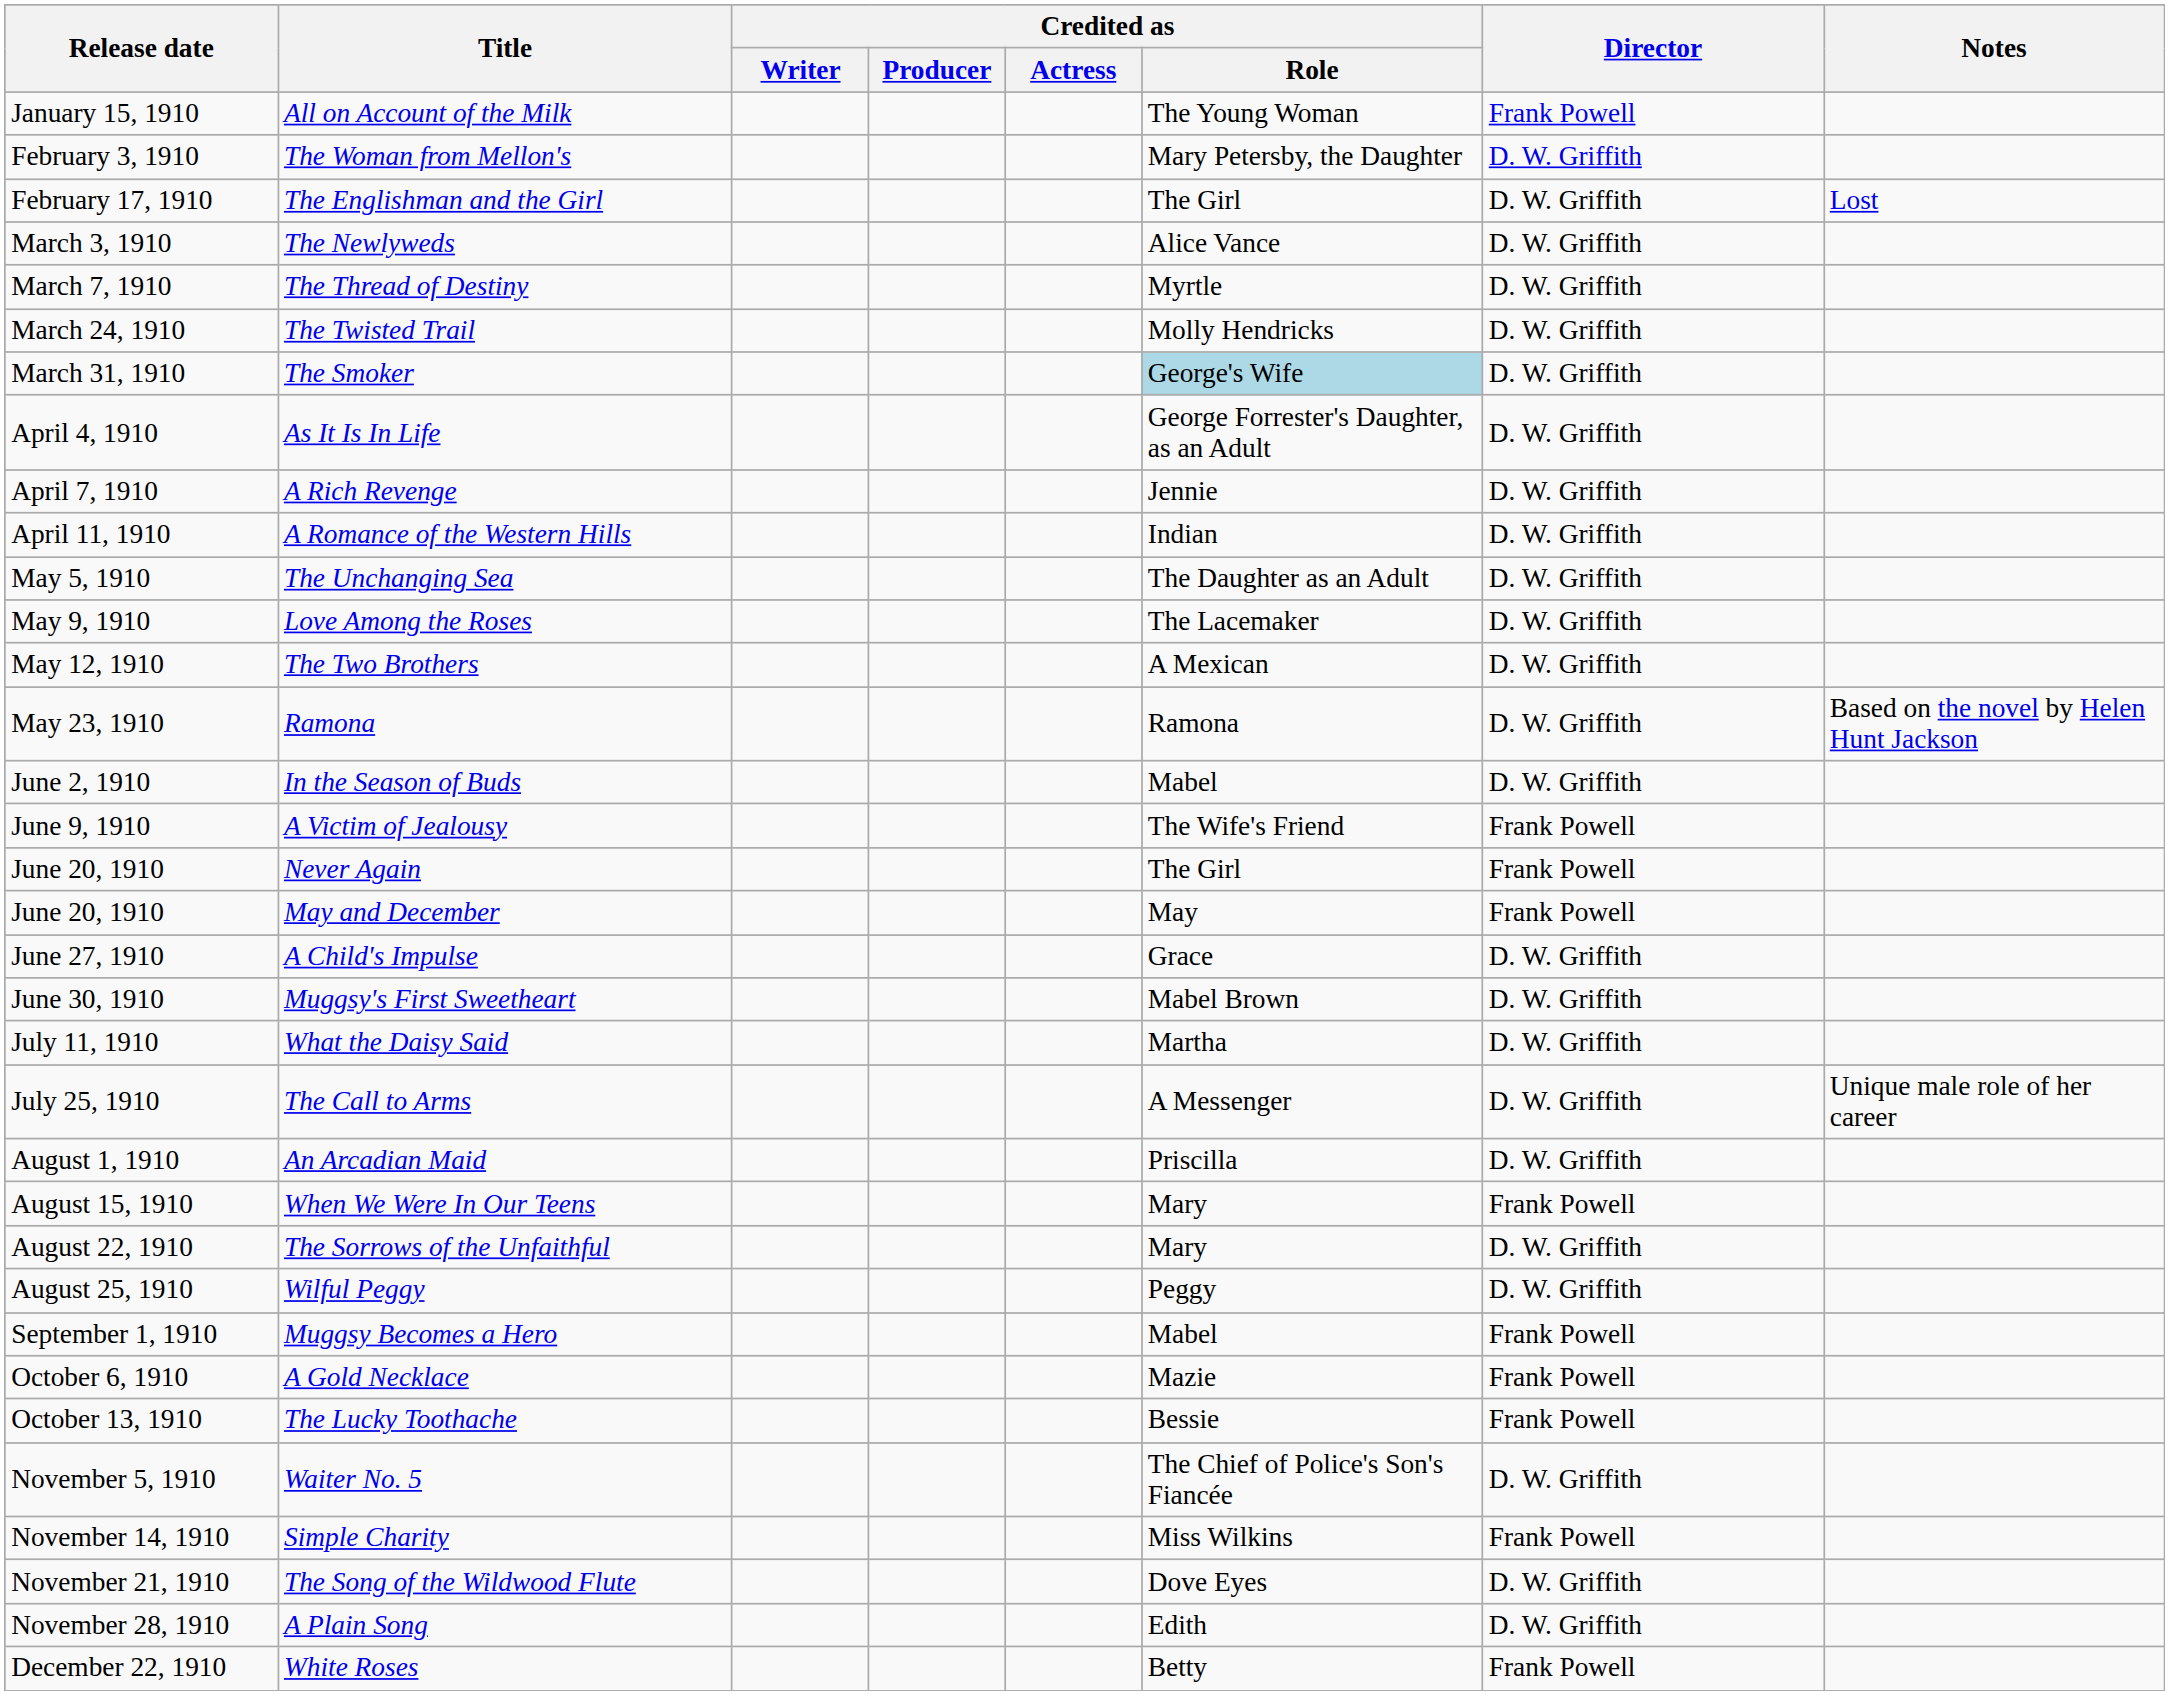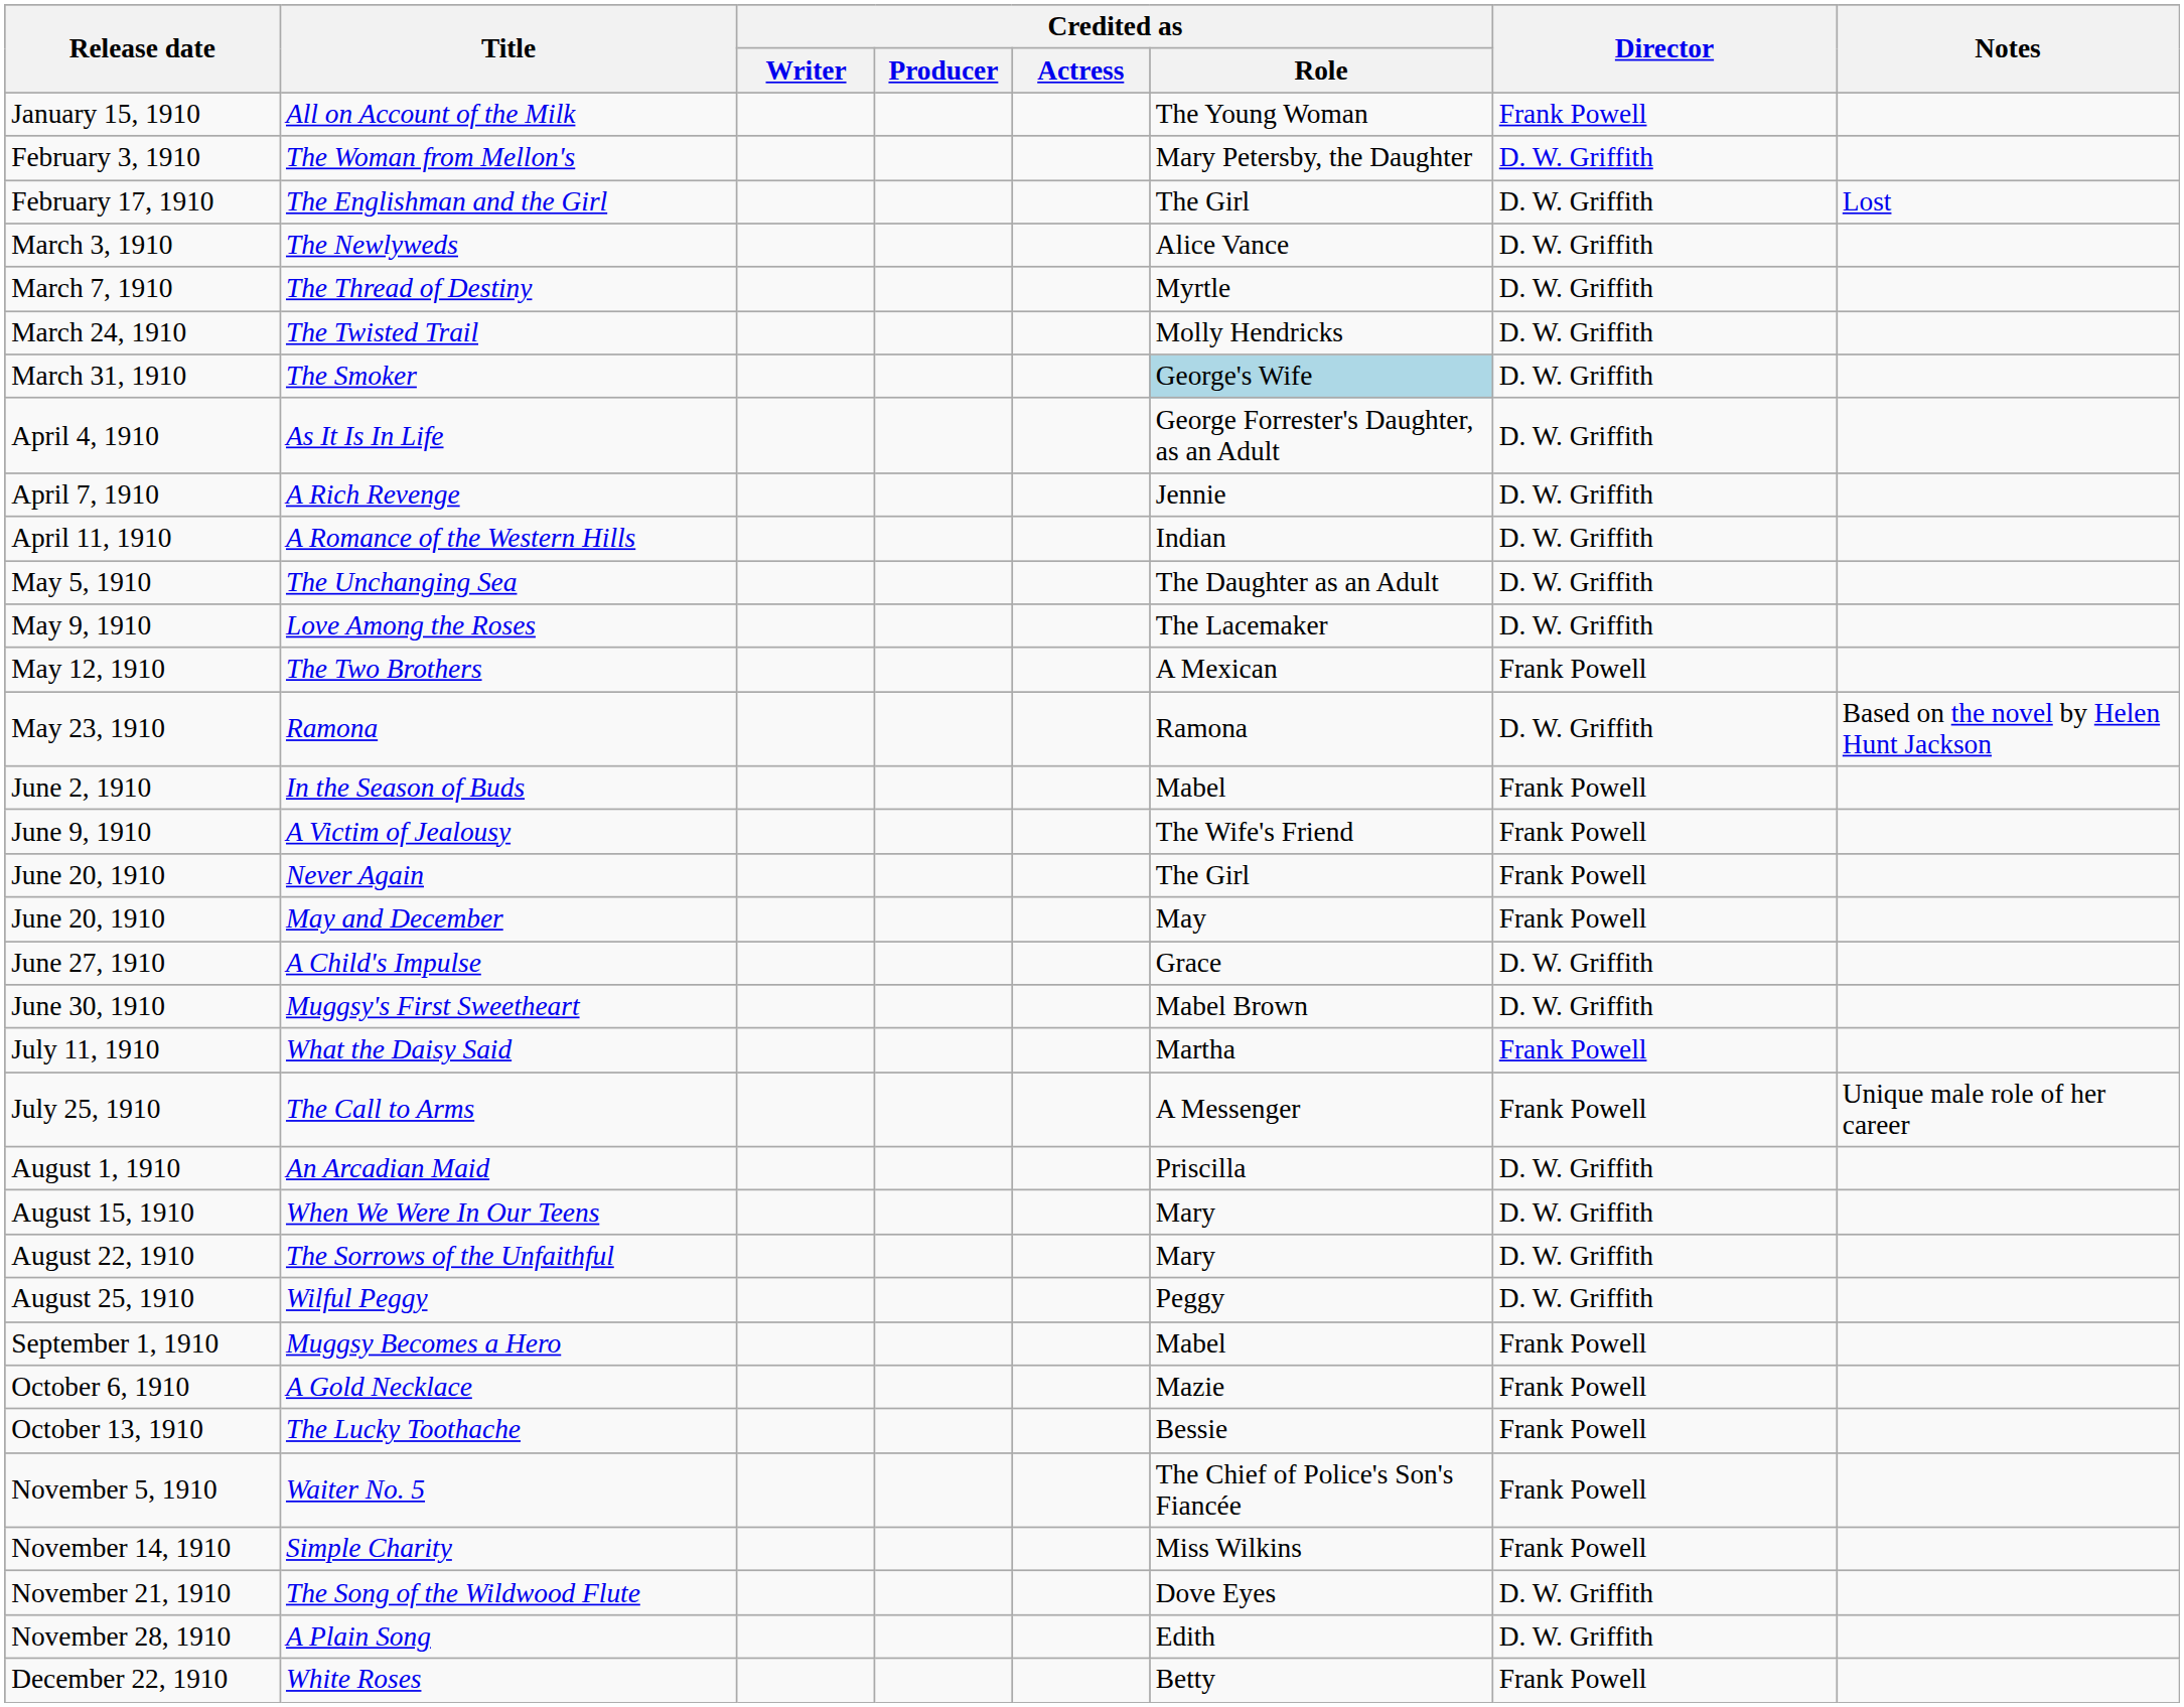 <table class="wikitable sortable sticky-header-multi" style="width: 100%; margin-right: 0;">
 <tr>
 <th scope="col" width="12%" rowspan="2">Release date</th>
 <th scope="col" width="20%" rowspan="2">Title</th>
 <th scope="col" colspan="4">Credited as</th>
 <th scope="col" width="15%" rowspan="2"><a href='#'>Director</a></th>
 <th scope="col" width="15%" rowspan="2">Notes</th>
 </tr>
 <tr>
 <th width="6%"><a href='#'>Writer</a></th>
 <th width="6%"><a href='#'>Producer</a></th>
 <th width="6%"><a href='#'>Actress</a></th>
 <th width="15%">Role</th>
 </tr>
 <tr>
 <td>January 15, 1910</td>
 <td scope="row"><em><a href='#'>All on Account of the Milk</a></em></td>
 <td></td>
 <td></td>
 <td></td>
 <td>The Young Woman</td>
 <td><a href='#'>Frank Powell</a></td>
 <td></td>
 </tr>
 <tr>
 <td>February 3, 1910</td>
 <td scope="row" data-sort-value="Woman from Mellon's, The"><em><a href='#'>The Woman from Mellon's</a></em></td>
 <td></td>
 <td></td>
 <td></td>
 <td>Mary Petersby, the Daughter</td>
 <td><a href='#'>D. W. Griffith</a></td>
 <td></td>
 </tr>
 <tr>
 <td>February 17, 1910</td>
 <td scope="row" data-sort-value="Englishman and the Girl, The"><em><a href='#'>The Englishman and the Girl</a></em></td>
 <td></td>
 <td></td>
 <td></td>
 <td>The Girl</td>
 <td>D. W. Griffith</td>
 <td><a href='#'>Lost</a></td>
 </tr>
 <tr>
 <td>March 3, 1910</td>
 <td scope="row" data-sort-value="Newlyweds, The"><em><a href='#'>The Newlyweds</a></em></td>
 <td></td>
 <td></td>
 <td></td>
 <td>Alice Vance</td>
 <td>D. W. Griffith</td>
 <td></td>
 </tr>
 <tr>
 <td>March 7, 1910</td>
 <td scope="row" data-sort-value="Thread of Destiny, The"><em><a href='#'>The Thread of Destiny</a></em></td>
 <td></td>
 <td></td>
 <td></td>
 <td>Myrtle</td>
 <td>D. W. Griffith</td>
 <td></td>
 </tr>
 <tr>
 <td>March 24, 1910</td>
 <td scope="row" data-sort-value="Twisted Trail, The"><em><a href='#'>The Twisted Trail</a></em></td>
 <td></td>
 <td></td>
 <td></td>
 <td>Molly Hendricks</td>
 <td>D. W. Griffith</td>
 <td></td>
 </tr>
 <tr>
 <td>March 31, 1910</td>
 <td scope="row" data-sort-value="Smoker, The"><em><a href='#'>The Smoker</a></em></td>
 <td></td>
 <td></td>
 <td></td>
 <td style="background: lightblue;">George's Wife</td>
 <td>D. W. Griffith</td>
 <td></td>
 </tr>
 <tr>
 <td>April 4, 1910</td>
 <td scope="row"><em><a href='#'>As It Is In Life</a></em></td>
 <td></td>
 <td></td>
 <td></td>
 <td>George Forrester's Daughter, as an Adult</td>
 <td>D. W. Griffith</td>
 <td></td>
 </tr>
 <tr>
 <td>April 7, 1910</td>
 <td scope="row" data-sort-value="Rich Revenge, A"><em><a href='#'>A Rich Revenge</a></em></td>
 <td></td>
 <td></td>
 <td></td>
 <td>Jennie</td>
 <td>D. W. Griffith</td>
 <td></td>
 </tr>
 <tr>
 <td>April 11, 1910</td>
 <td scope="row" data-sort-value="Romance of the Western Hills, A"><em><a href='#'>A Romance of the Western Hills</a></em></td>
 <td></td>
 <td></td>
 <td></td>
 <td>Indian</td>
 <td>D. W. Griffith</td>
 <td></td>
 </tr>
 <tr>
 <td>May 5, 1910</td>
 <td scope="row" data-sort-value="Unchanging Sea, The"><em><a href='#'>The Unchanging Sea</a></em></td>
 <td></td>
 <td></td>
 <td></td>
 <td>The Daughter as an Adult</td>
 <td>D. W. Griffith</td>
 <td></td>
 </tr>
 <tr>
 <td>May 9, 1910</td>
 <td scope="row"><em><a href='#'>Love Among the Roses</a></em></td>
 <td></td>
 <td></td>
 <td></td>
 <td>The Lacemaker</td>
 <td>D. W. Griffith</td>
 <td></td>
 </tr>
 <tr>
 <td>May 12, 1910</td>
 <td scope="row" data-sort-value="Two Brothers, The"><em><a href='#'>The Two Brothers</a></em></td>
 <td></td>
 <td></td>
 <td></td>
 <td>A Mexican</td>
-<td>D. W. Griffith</td>
+<td>Frank Powell</td>
 <td></td>
 </tr>
 <tr>
 <td>May 23, 1910</td>
 <td scope="row"><em><a href='#'>Ramona</a></em></td>
 <td></td>
 <td></td>
 <td></td>
 <td>Ramona</td>
 <td>D. W. Griffith</td>
 <td>Based on <a href='#'>the novel</a> by <a href='#'>Helen Hunt Jackson</a></td>
 </tr>
 <tr>
 <td>June 2, 1910</td>
 <td scope="row"><em><a href='#'>In the Season of Buds</a></em></td>
 <td></td>
 <td></td>
 <td></td>
 <td>Mabel</td>
-<td>D. W. Griffith</td>
+<td>Frank Powell</td>
 <td></td>
 </tr>
 <tr>
 <td>June 9, 1910</td>
 <td scope="row" data-sort-value="Victim of Jealousy, A"><em><a href='#'>A Victim of Jealousy</a></em></td>
 <td></td>
 <td></td>
 <td></td>
 <td>The Wife's Friend</td>
 <td>Frank Powell</td>
 <td></td>
 </tr>
 <tr>
 <td>June 20, 1910</td>
 <td scope="row"><em><a href='#'>Never Again</a></em></td>
 <td></td>
 <td></td>
 <td></td>
 <td>The Girl</td>
 <td>Frank Powell</td>
 <td></td>
 </tr>
 <tr>
 <td>June 20, 1910</td>
 <td scope="row"><em><a href='#'>May and December</a></em></td>
 <td></td>
 <td></td>
 <td></td>
 <td>May</td>
 <td>Frank Powell</td>
 <td></td>
 </tr>
 <tr>
 <td>June 27, 1910</td>
 <td scope="row" data-sort-value="Child's Impulse, A"><em><a href='#'>A Child's Impulse</a></em></td>
 <td></td>
 <td></td>
 <td></td>
 <td>Grace</td>
 <td>D. W. Griffith</td>
 <td></td>
 </tr>
 <tr>
 <td>June 30, 1910</td>
 <td scope="row"><em><a href='#'>Muggsy's First Sweetheart</a></em></td>
 <td></td>
 <td></td>
 <td></td>
 <td>Mabel Brown</td>
 <td>D. W. Griffith</td>
 <td></td>
 </tr>
 <tr>
 <td>July 11, 1910</td>
 <td scope="row"><em><a href='#'>What the Daisy Said</a></em></td>
 <td></td>
 <td></td>
 <td></td>
 <td>Martha</td>
-<td>D. W. Griffith</td>
+<td><a href='#'>Frank Powell</a></td>
 <td></td>
 </tr>
 <tr>
 <td>July 25, 1910</td>
 <td scope="row" data-sort-value="Call to Arms, The"><em><a href='#'>The Call to Arms</a></em></td>
 <td></td>
 <td></td>
 <td></td>
 <td>A Messenger</td>
-<td>D. W. Griffith</td>
+<td>Frank Powell</td>
 <td>Unique male role of her career</td>
 </tr>
 <tr>
 <td>August 1, 1910</td>
 <td scope="row"><em><a href='#'>An Arcadian Maid</a></em></td>
 <td></td>
 <td></td>
 <td></td>
 <td>Priscilla</td>
 <td>D. W. Griffith</td>
 <td></td>
 </tr>
 <tr>
 <td>August 15, 1910</td>
 <td scope="row"><em><a href='#'>When We Were In Our Teens</a></em></td>
 <td></td>
 <td></td>
 <td></td>
 <td>Mary</td>
-<td>Frank Powell</td>
+<td>D. W. Griffith</td>
 <td></td>
 </tr>
 <tr>
 <td>August 22, 1910</td>
 <td scope="row" data-sort-value="Sorrows of the Unfaithful, The"><em><a href='#'>The Sorrows of the Unfaithful</a></em></td>
 <td></td>
 <td></td>
 <td></td>
 <td>Mary</td>
 <td>D. W. Griffith</td>
 <td></td>
 </tr>
 <tr>
 <td>August 25, 1910</td>
 <td scope="row"><em><a href='#'>Wilful Peggy</a></em></td>
 <td></td>
 <td></td>
 <td></td>
 <td>Peggy</td>
 <td>D. W. Griffith</td>
 <td></td>
 </tr>
 <tr>
 <td>September 1, 1910</td>
 <td scope="row"><em><a href='#'>Muggsy Becomes a Hero</a></em></td>
 <td></td>
 <td></td>
 <td></td>
 <td>Mabel</td>
 <td>Frank Powell</td>
 <td></td>
 </tr>
 <tr>
 <td>October 6, 1910</td>
 <td scope="row" data-sort-value="Gold Necklace, A"><em><a href='#'>A Gold Necklace</a></em></td>
 <td></td>
 <td></td>
 <td></td>
 <td>Mazie</td>
 <td>Frank Powell</td>
 <td></td>
 </tr>
 <tr>
 <td>October 13, 1910</td>
 <td scope="row" data-sort-value="Lucky Toothache, The"><em><a href='#'>The Lucky Toothache</a></em></td>
 <td></td>
 <td></td>
 <td></td>
 <td>Bessie</td>
 <td>Frank Powell</td>
 <td></td>
 </tr>
 <tr>
 <td>November 5, 1910</td>
 <td scope="row"><em><a href='#'>Waiter No. 5</a></em></td>
 <td></td>
 <td></td>
 <td></td>
 <td>The Chief of Police's Son's Fiancée</td>
-<td>D. W. Griffith</td>
+<td>Frank Powell</td>
 <td></td>
 </tr>
 <tr>
 <td>November 14, 1910</td>
 <td scope="row"><em><a href='#'>Simple Charity</a></em></td>
 <td></td>
 <td></td>
 <td></td>
 <td>Miss Wilkins</td>
 <td>Frank Powell</td>
 <td></td>
 </tr>
 <tr>
 <td>November 21, 1910</td>
 <td scope="row" data-sort-value="Song of the Wildwood Flute, The"><em><a href='#'>The Song of the Wildwood Flute</a></em></td>
 <td></td>
 <td></td>
 <td></td>
 <td>Dove Eyes</td>
 <td>D. W. Griffith</td>
 <td></td>
 </tr>
 <tr>
 <td>November 28, 1910</td>
 <td scope="row" data-sort-value="Plain Song, A"><em><a href='#'>A Plain Song</a></em></td>
 <td></td>
 <td></td>
 <td></td>
 <td>Edith</td>
 <td>D. W. Griffith</td>
 <td></td>
 </tr>
 <tr>
 <td>December 22, 1910</td>
 <td scope="row"><em><a href='#'>White Roses</a></em></td>
 <td></td>
 <td></td>
 <td></td>
 <td>Betty</td>
 <td>Frank Powell</td>
 <td></td>
 </tr>
 </table>
